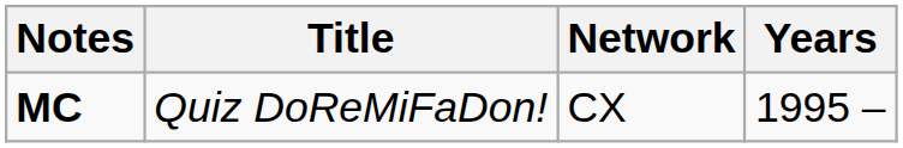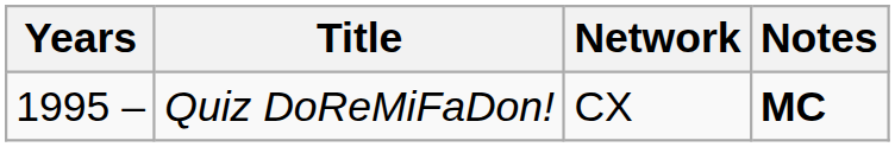 <table class="wikitable">
 <tr>
-<th>Notes</th>
+<th>Years</th>
 <th>Title</th>
 <th>Network</th>
-<th>Years</th>
+<th>Notes</th>
 </tr>
 <tr>
-<td><strong>MC</strong></td>
+<td>1995 –</td>
 <td><em>Quiz DoReMiFaDon!</em></td>
 <td>CX</td>
-<td>1995 –</td>
+<td><strong>MC</strong></td>
 </tr>
 </table>
